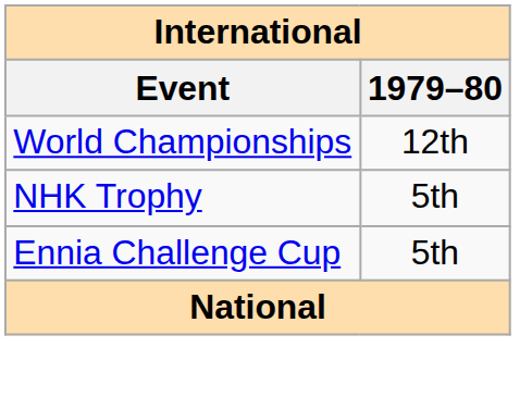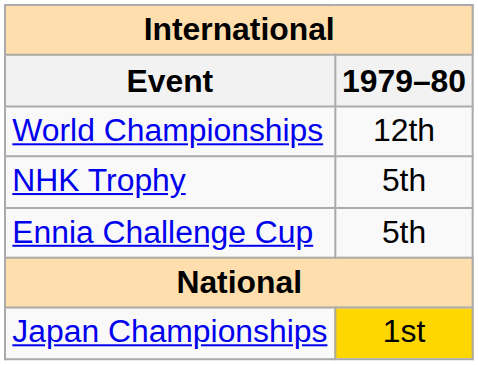 <table class="wikitable" style="text-align:center">
 <tr>
 <th style="background-color: #ffdead; " colspan=2 align=center>International</th>
 </tr>
 <tr>
 <th>Event</th>
 <th>1979–80</th>
 </tr>
 <tr>
 <td align=left><a href='#'>World Championships</a></td>
 <td>12th</td>
 </tr>
 <tr>
 <td align=left><a href='#'>NHK Trophy</a></td>
 <td>5th</td>
 </tr>
 <tr>
 <td align=left><a href='#'>Ennia Challenge Cup</a></td>
 <td>5th</td>
 </tr>
 <tr>
 <th style="background-color: #ffdead; " colspan=2 align=center>National</th>
 </tr>
+<tr>
+<td align=left><a href='#'>Japan Championships</a></td>
+<td bgcolor=gold>1st</td>
+</tr>
 </table>
